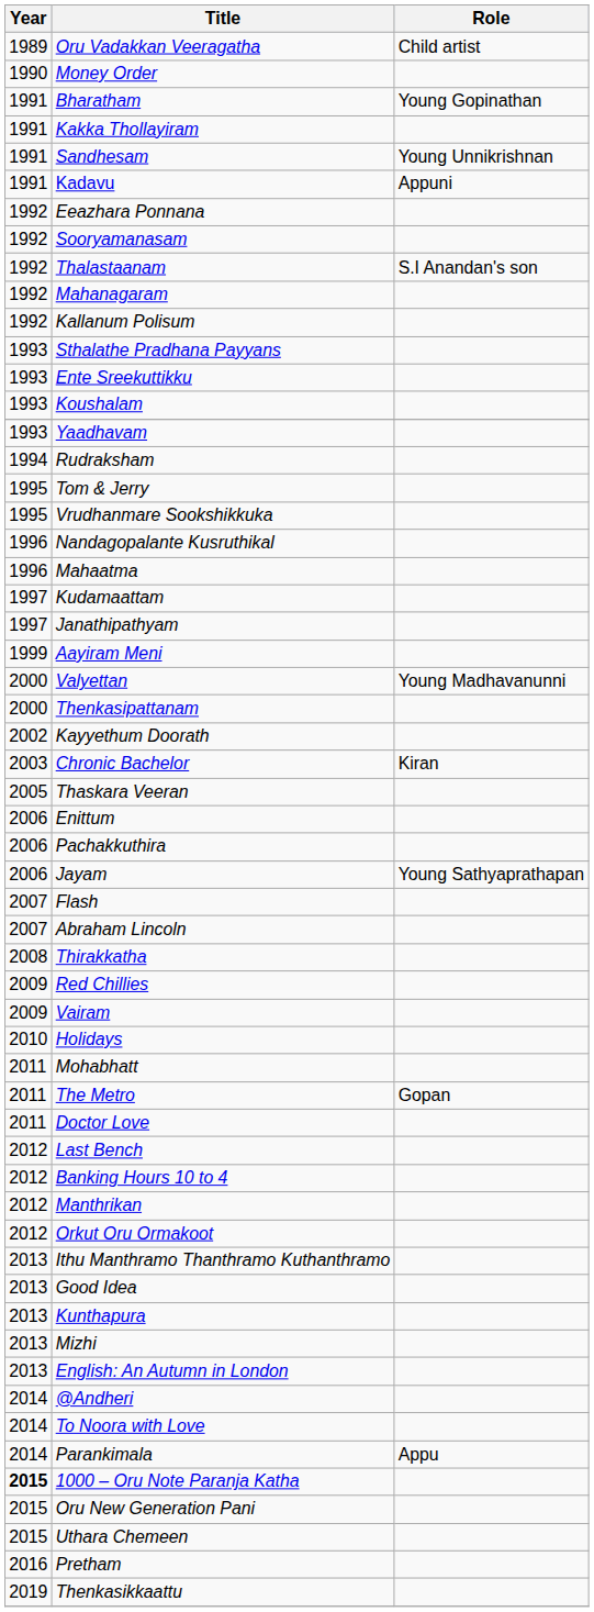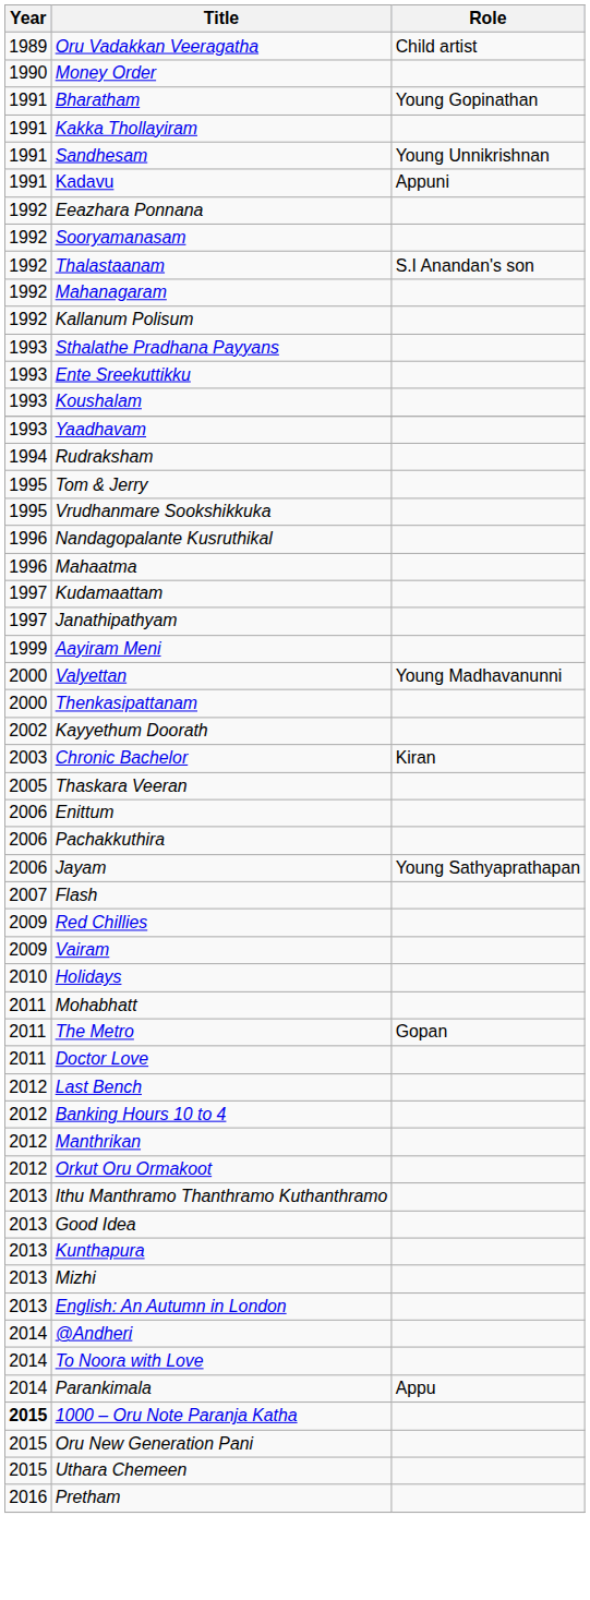 <table class="wikitable">
 <tr style="background:#d1e4fd;">
 <th>Year</th>
 <th>Title</th>
 <th>Role</th>
 </tr>
 <tr>
 <td>1989</td>
 <td><em><a href='#'>Oru Vadakkan Veeragatha</a></em></td>
 <td>Child artist</td>
 </tr>
 <tr>
 <td>1990</td>
 <td><em><a href='#'>Money Order</a></em></td>
 <td></td>
 </tr>
 <tr>
 <td>1991</td>
 <td><em><a href='#'>Bharatham</a></em></td>
 <td>Young Gopinathan</td>
 </tr>
 <tr>
 <td>1991</td>
 <td><em><a href='#'>Kakka Thollayiram</a></em></td>
 <td></td>
 </tr>
 <tr>
 <td>1991</td>
 <td><em><a href='#'>Sandhesam</a></em></td>
 <td>Young Unnikrishnan</td>
 </tr>
 <tr>
 <td>1991</td>
 <td><em><a href='#'></em>Kadavu<em></a></em></td>
 <td>Appuni</td>
 </tr>
 <tr>
 <td>1992</td>
 <td><em>Eeazhara Ponnana</em></td>
 <td></td>
 </tr>
 <tr>
 <td>1992</td>
 <td><em><a href='#'>Sooryamanasam</a></em></td>
 <td></td>
 </tr>
 <tr>
 <td>1992</td>
 <td><em><a href='#'>Thalastaanam</a></em></td>
 <td>S.I Anandan's son</td>
 </tr>
 <tr>
 <td>1992</td>
 <td><em><a href='#'>Mahanagaram</a></em></td>
 <td></td>
 </tr>
 <tr>
 <td>1992</td>
 <td><em>Kallanum Polisum</em></td>
 <td></td>
 </tr>
 <tr>
 <td>1993</td>
 <td><em><a href='#'>Sthalathe Pradhana Payyans</a></em></td>
 <td></td>
 </tr>
 <tr>
 <td>1993</td>
 <td><em><a href='#'>Ente Sreekuttikku</a></em></td>
 <td></td>
 </tr>
 <tr>
 <td>1993</td>
 <td><em><a href='#'>Koushalam</a></em></td>
 <td></td>
 </tr>
 <tr>
 </tr>
 <tr>
 <td>1993</td>
 <td><em><a href='#'>Yaadhavam</a></em></td>
 <td></td>
 </tr>
 <tr>
 <td>1994</td>
 <td><em>Rudraksham</em></td>
 <td></td>
 </tr>
 <tr>
 <td>1995</td>
 <td><em>Tom & Jerry</em></td>
 <td></td>
 </tr>
 <tr>
 <td>1995</td>
 <td><em>Vrudhanmare Sookshikkuka</em></td>
 <td></td>
 </tr>
 <tr>
 <td>1996</td>
 <td><em>Nandagopalante Kusruthikal</em></td>
 <td></td>
 </tr>
 <tr>
 <td>1996</td>
 <td><em>Mahaatma</em></td>
 <td></td>
 </tr>
 <tr>
 <td>1997</td>
 <td><em>Kudamaattam</em></td>
 <td></td>
 </tr>
 <tr>
 <td>1997</td>
 <td><em>Janathipathyam</em></td>
 <td></td>
 </tr>
 <tr>
 <td>1999</td>
 <td><em><a href='#'>Aayiram Meni</a></em></td>
 <td></td>
 </tr>
 <tr>
 <td>2000</td>
 <td><em><a href='#'>Valyettan</a></em></td>
 <td>Young Madhavanunni</td>
 </tr>
 <tr>
 <td>2000</td>
 <td><em><a href='#'>Thenkasipattanam</a></em></td>
 <td></td>
 </tr>
 <tr>
 <td>2002</td>
 <td><em>Kayyethum Doorath</em></td>
 <td></td>
 </tr>
 <tr>
 <td>2003</td>
 <td><em><a href='#'>Chronic Bachelor</a></em></td>
 <td>Kiran</td>
 </tr>
 <tr>
 <td>2005</td>
 <td><em>Thaskara Veeran </em></td>
 <td></td>
 </tr>
 <tr>
 <td>2006</td>
 <td><em>Enittum</em></td>
 <td></td>
 </tr>
 <tr>
 <td>2006</td>
 <td><em>Pachakkuthira</em></td>
 <td></td>
 </tr>
 <tr>
 <td>2006</td>
 <td><em>Jayam</em></td>
 <td>Young Sathyaprathapan</td>
 </tr>
 <tr>
 <td>2007</td>
 <td><em>Flash</em></td>
 <td></td>
 </tr>
 <tr>
-<td>2007</td>
-<td><em>Abraham Lincoln</em></td>
-<td></td>
-</tr>
-<tr>
-<td>2008</td>
-<td><em><a href='#'>Thirakkatha</a></em></td>
-<td></td>
-</tr>
-<tr>
 <td>2009</td>
 <td><em><a href='#'>Red Chillies</a></em></td>
 <td></td>
 </tr>
 <tr>
 <td>2009</td>
 <td><em><a href='#'>Vairam</a></em></td>
 <td></td>
 </tr>
 <tr>
 <td>2010</td>
 <td><em><a href='#'>Holidays</a></em></td>
 <td></td>
 </tr>
 <tr>
 <td>2011</td>
 <td><em>Mohabhatt</em></td>
 <td></td>
 </tr>
 <tr>
 <td>2011</td>
 <td><em><a href='#'>The Metro</a></em></td>
 <td>Gopan</td>
 </tr>
 <tr>
 <td>2011</td>
 <td><em><a href='#'>Doctor Love</a></em></td>
 <td></td>
 </tr>
 <tr>
 <td>2012</td>
 <td><em><a href='#'>Last Bench</a></em></td>
 <td></td>
 </tr>
 <tr>
 <td>2012</td>
 <td><em><a href='#'>Banking Hours 10 to 4</a></em></td>
 <td></td>
 </tr>
 <tr>
 <td>2012</td>
 <td><em><a href='#'>Manthrikan</a></em></td>
 <td></td>
 </tr>
 <tr>
 <td>2012</td>
 <td><em><a href='#'>Orkut Oru Ormakoot</a></em></td>
 <td></td>
 </tr>
 <tr>
 <td>2013</td>
 <td><em>Ithu Manthramo Thanthramo Kuthanthramo</em></td>
 <td></td>
 </tr>
 <tr>
 <td>2013</td>
 <td><em>Good Idea</em></td>
 <td></td>
 </tr>
 <tr>
 <td>2013</td>
 <td><em><a href='#'>Kunthapura</a></em></td>
 <td></td>
 </tr>
 <tr>
 <td>2013</td>
 <td><em>Mizhi</em></td>
 <td></td>
 </tr>
 <tr>
 <td>2013</td>
 <td><em><a href='#'>English: An Autumn in London</a> </em></td>
 <td></td>
 </tr>
 <tr>
 <td>2014</td>
 <td><em><a href='#'>@Andheri</a></em></td>
 <td></td>
 </tr>
 <tr>
 <td>2014</td>
 <td><em><a href='#'>To Noora with Love</a></em></td>
 <td></td>
 </tr>
 <tr>
 <td>2014</td>
 <td><em>Parankimala</em></td>
 <td>Appu</td>
 </tr>
 <tr>
 <td><strong>2015</strong></td>
 <td><em><a href='#'>1000 – Oru Note Paranja Katha</a></em></td>
 <td></td>
 </tr>
 <tr>
 <td>2015</td>
 <td><em>Oru New Generation Pani</em></td>
 <td></td>
 </tr>
 <tr>
 <td>2015</td>
 <td><em>Uthara Chemeen</em></td>
 <td></td>
 </tr>
 <tr>
 <td>2016</td>
 <td><em>Pretham</em></td>
 <td></td>
 </tr>
 <tr>
-<td>2019</td>
-<td><em>Thenkasikkaattu</em></td>
-<td></td>
-</tr>
-<tr>
 </tr>
 </table>
